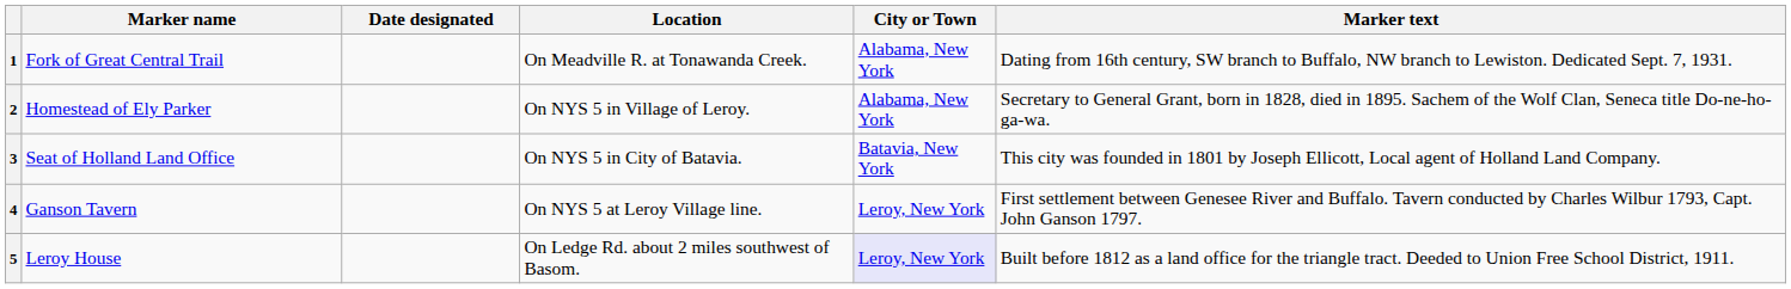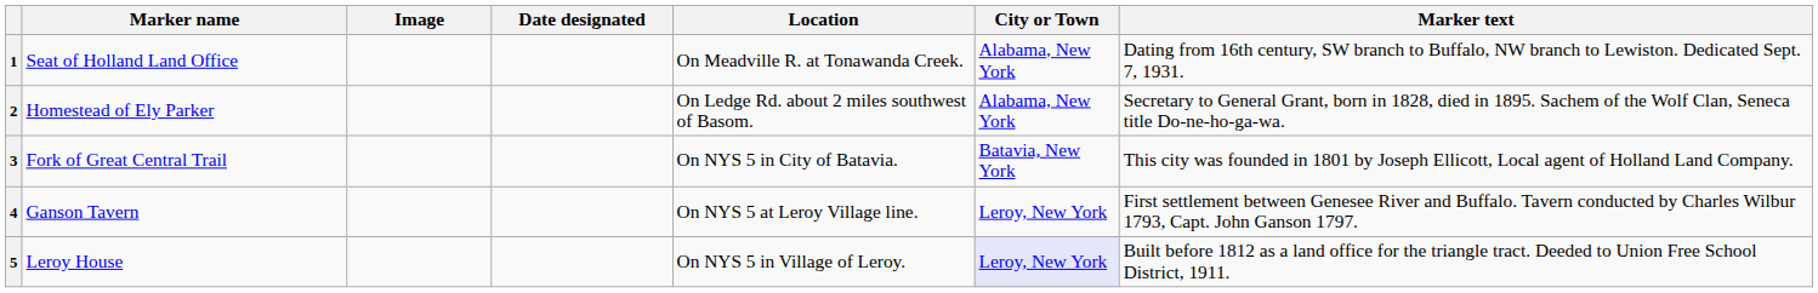 <table class="wikitable sortable" style="width:98%">
 <tr>
 <th></th>
 <th width = 18% ><strong>Marker name</strong></th>
+<th width = 8% class="unsortable" ><strong>Image</strong></th>
 <th width = 10% ><strong>Date designated</strong></th>
 <th><strong>Location</strong></th>
 <th width = 8% ><strong>City or Town</strong></th>
 <th class="unsortable" ><strong>Marker text</strong></th>
 </tr>
 <tr ->
 <th><small>1</small></th>
-<td><a href='#'>Fork of Great Central Trail</a></td>
+<td><a href='#'>Seat of Holland Land Office</a></td>
+<td></td>
 <td></td>
 <td>On Meadville R. at Tonawanda Creek.</td>
 <td><a href='#'>Alabama, New York</a></td>
 <td>Dating from 16th century, SW branch to Buffalo, NW branch to Lewiston. Dedicated Sept. 7, 1931.</td>
 </tr>
 <tr ->
 <th><small>2</small></th>
 <td><a href='#'>Homestead of Ely Parker</a></td>
 <td></td>
-<td>On NYS 5 in Village of Leroy.</td>
+<td></td>
+<td>On Ledge Rd. about 2 miles southwest of Basom.</td>
 <td><a href='#'>Alabama, New York</a></td>
 <td>Secretary to General Grant, born in 1828, died in 1895. Sachem of the Wolf Clan, Seneca title Do-ne-ho-ga-wa.</td>
 </tr>
 <tr ->
 <th><small>3</small></th>
-<td><a href='#'>Seat of Holland Land Office</a></td>
+<td><a href='#'>Fork of Great Central Trail</a></td>
+<td></td>
 <td></td>
 <td>On NYS 5 in City of Batavia.</td>
 <td><a href='#'>Batavia, New York</a></td>
 <td>This city was founded in 1801 by Joseph Ellicott, Local agent of Holland Land Company.</td>
 </tr>
 <tr ->
 <th><small>4</small></th>
 <td><a href='#'>Ganson Tavern</a></td>
 <td></td>
+<td></td>
 <td>On NYS 5 at Leroy Village line.</td>
 <td><a href='#'>Leroy, New York</a></td>
 <td>First settlement between Genesee River and Buffalo. Tavern conducted by Charles Wilbur 1793, Capt. John Ganson 1797.</td>
 </tr>
 <tr ->
 <th><small>5</small></th>
 <td><a href='#'>Leroy House</a></td>
 <td></td>
-<td>On Ledge Rd. about 2 miles southwest of Basom.</td>
+<td></td>
+<td>On NYS 5 in Village of Leroy.</td>
 <td style="background: lavender;"><a href='#'>Leroy, New York</a></td>
 <td>Built before 1812 as a land office for the triangle tract. Deeded to Union Free School District, 1911.</td>
 </tr>
 </table>
